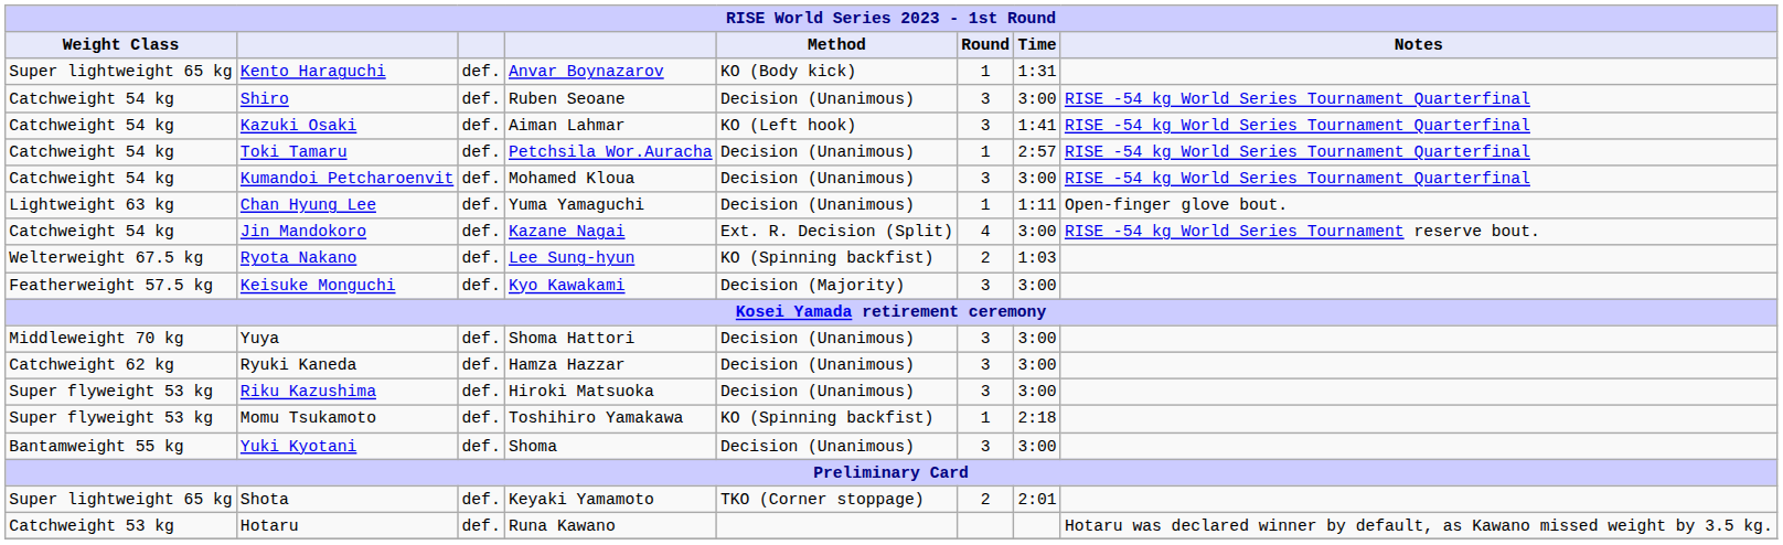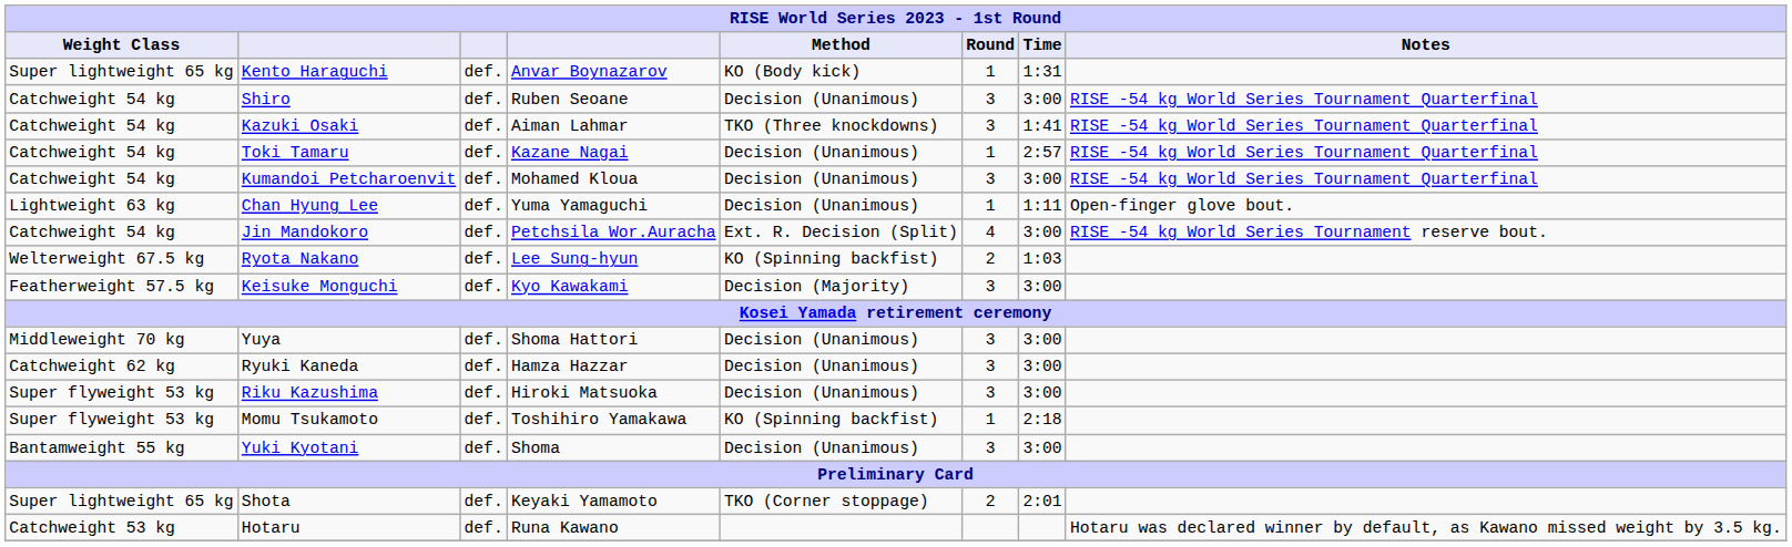 <table class="wikitable" style="font-size: 80%;">
 <tr>
 <th colspan="8" style="background-color: #ccf; color: #000080; text-align: center;"><strong>RISE World Series 2023 - 1st Round</strong></th>
 </tr>
 <tr>
 <th colspan="1" style="background-color: #E6E8FA; color: #000000; text-align: center;">Weight Class</th>
 <th colspan="1" style="background-color: #E6E8FA; color: #000000; text-align: center;"></th>
 <th colspan="1" style="background-color: #E6E8FA; color: #000000; text-align: center;"></th>
 <th colspan="1" style="background-color: #E6E8FA; color: #000000; text-align: center;"></th>
 <th colspan="1" style="background-color: #E6E8FA; color: #000000; text-align: center;">Method</th>
 <th colspan="1" style="background-color: #E6E8FA; color: #000000; text-align: center;">Round</th>
 <th colspan="1" style="background-color: #E6E8FA; color: #000000; text-align: center;">Time</th>
 <th colspan="1" style="background-color: #E6E8FA; color: #000000; text-align: center;">Notes</th>
 </tr>
 <tr>
 <td>Super lightweight 65 kg</td>
 <td> <a href='#'>Kento Haraguchi</a></td>
 <td align="center">def.</td>
 <td> <a href='#'>Anvar Boynazarov</a></td>
 <td>KO (Body kick)</td>
 <td align="center">1</td>
 <td align="center">1:31</td>
 <td></td>
 </tr>
 <tr>
 <td>Catchweight 54 kg</td>
 <td> <a href='#'>Shiro</a></td>
 <td align="center">def.</td>
 <td> Ruben Seoane</td>
 <td>Decision (Unanimous)</td>
 <td align="center">3</td>
 <td align="center">3:00</td>
 <td><a href='#'>RISE -54 kg World Series Tournament Quarterfinal</a></td>
 </tr>
 <tr>
 <td>Catchweight 54 kg</td>
 <td> <a href='#'>Kazuki Osaki</a></td>
 <td align="center">def.</td>
 <td> Aiman Lahmar</td>
-<td>KO (Left hook)</td>
+<td>TKO (Three knockdowns)</td>
 <td align="center">3</td>
 <td align="center">1:41</td>
 <td><a href='#'>RISE -54 kg World Series Tournament Quarterfinal</a></td>
 </tr>
 <tr>
 <td>Catchweight 54 kg</td>
 <td> <a href='#'>Toki Tamaru</a></td>
 <td align="center">def.</td>
-<td> <a href='#'>Petchsila Wor.Auracha</a></td>
+<td> <a href='#'>Kazane Nagai</a></td>
 <td>Decision (Unanimous)</td>
 <td align="center">1</td>
 <td align="center">2:57</td>
 <td><a href='#'>RISE -54 kg World Series Tournament Quarterfinal</a></td>
 </tr>
 <tr>
 <td>Catchweight 54 kg</td>
 <td> <a href='#'>Kumandoi Petcharoenvit</a></td>
 <td align="center">def.</td>
 <td> Mohamed Kloua</td>
 <td>Decision (Unanimous)</td>
 <td align="center">3</td>
 <td align="center">3:00</td>
 <td><a href='#'>RISE -54 kg World Series Tournament Quarterfinal</a></td>
 </tr>
 <tr>
 <td>Lightweight 63 kg</td>
 <td> <a href='#'>Chan Hyung Lee</a></td>
 <td align="center">def.</td>
 <td> Yuma Yamaguchi</td>
 <td>Decision (Unanimous)</td>
 <td align="center">1</td>
 <td align="center">1:11</td>
 <td>Open-finger glove bout.</td>
 </tr>
 <tr>
 <td>Catchweight 54 kg</td>
 <td> <a href='#'>Jin Mandokoro</a></td>
 <td align="center">def.</td>
-<td> <a href='#'>Kazane Nagai</a></td>
+<td> <a href='#'>Petchsila Wor.Auracha</a></td>
 <td>Ext. R. Decision (Split)</td>
 <td align="center">4</td>
 <td align="center">3:00</td>
 <td><a href='#'>RISE -54 kg World Series Tournament</a> reserve bout.</td>
 </tr>
 <tr>
 <td>Welterweight 67.5 kg</td>
 <td> <a href='#'>Ryota Nakano</a></td>
 <td align="center">def.</td>
 <td> <a href='#'>Lee Sung-hyun</a></td>
 <td>KO (Spinning backfist)</td>
 <td align="center">2</td>
 <td align="center">1:03</td>
 <td></td>
 </tr>
 <tr>
 <td>Featherweight 57.5 kg</td>
 <td> <a href='#'>Keisuke Monguchi</a></td>
 <td align="center">def.</td>
 <td> <a href='#'>Kyo Kawakami</a></td>
 <td>Decision (Majority)</td>
 <td align="center">3</td>
 <td align="center">3:00</td>
 <td></td>
 </tr>
 <tr>
 <th colspan="8" style="background-color: #ccf; color: #000080; text-align: center;"><strong><a href='#'>Kosei Yamada</a> retirement ceremony</strong></th>
 </tr>
 <tr>
 <td>Middleweight 70 kg</td>
 <td> Yuya</td>
 <td align="center">def.</td>
 <td> Shoma Hattori</td>
 <td>Decision (Unanimous)</td>
 <td align="center">3</td>
 <td align="center">3:00</td>
 <td></td>
 </tr>
 <tr>
 <td>Catchweight 62 kg</td>
 <td> Ryuki Kaneda</td>
 <td align="center">def.</td>
 <td> Hamza Hazzar</td>
 <td>Decision (Unanimous)</td>
 <td align="center">3</td>
 <td align="center">3:00</td>
 <td></td>
 </tr>
 <tr>
 <td>Super flyweight 53 kg</td>
 <td> <a href='#'>Riku Kazushima</a></td>
 <td align="center">def.</td>
 <td> Hiroki Matsuoka</td>
 <td>Decision (Unanimous)</td>
 <td align="center">3</td>
 <td align="center">3:00</td>
 <td></td>
 </tr>
 <tr>
 <td>Super flyweight 53 kg</td>
 <td> Momu Tsukamoto</td>
 <td align="center">def.</td>
 <td> Toshihiro Yamakawa</td>
 <td>KO (Spinning backfist)</td>
 <td align="center">1</td>
 <td align="center">2:18</td>
 <td></td>
 </tr>
 <tr>
 <td>Bantamweight 55 kg</td>
 <td> <a href='#'>Yuki Kyotani</a></td>
 <td align="center">def.</td>
 <td> Shoma</td>
 <td>Decision (Unanimous)</td>
 <td align="center">3</td>
 <td align="center">3:00</td>
 <td></td>
 </tr>
 <tr>
 <th colspan="8" style="background-color: #ccf; color: #000080; text-align: center;"><strong>Preliminary Card</strong></th>
 </tr>
 <tr>
 <td>Super lightweight 65 kg</td>
 <td> Shota</td>
 <td align="center">def.</td>
 <td> Keyaki Yamamoto</td>
 <td>TKO (Corner stoppage)</td>
 <td align="center">2</td>
 <td align="center">2:01</td>
 <td></td>
 </tr>
 <tr>
 <td>Catchweight 53 kg</td>
 <td> Hotaru</td>
 <td align="center">def.</td>
 <td> Runa Kawano</td>
 <td></td>
 <td align="center"></td>
 <td align="center"></td>
 <td>Hotaru was declared winner by default, as Kawano missed weight by 3.5 kg.</td>
 </tr>
 <tr>
 </tr>
 </table>
